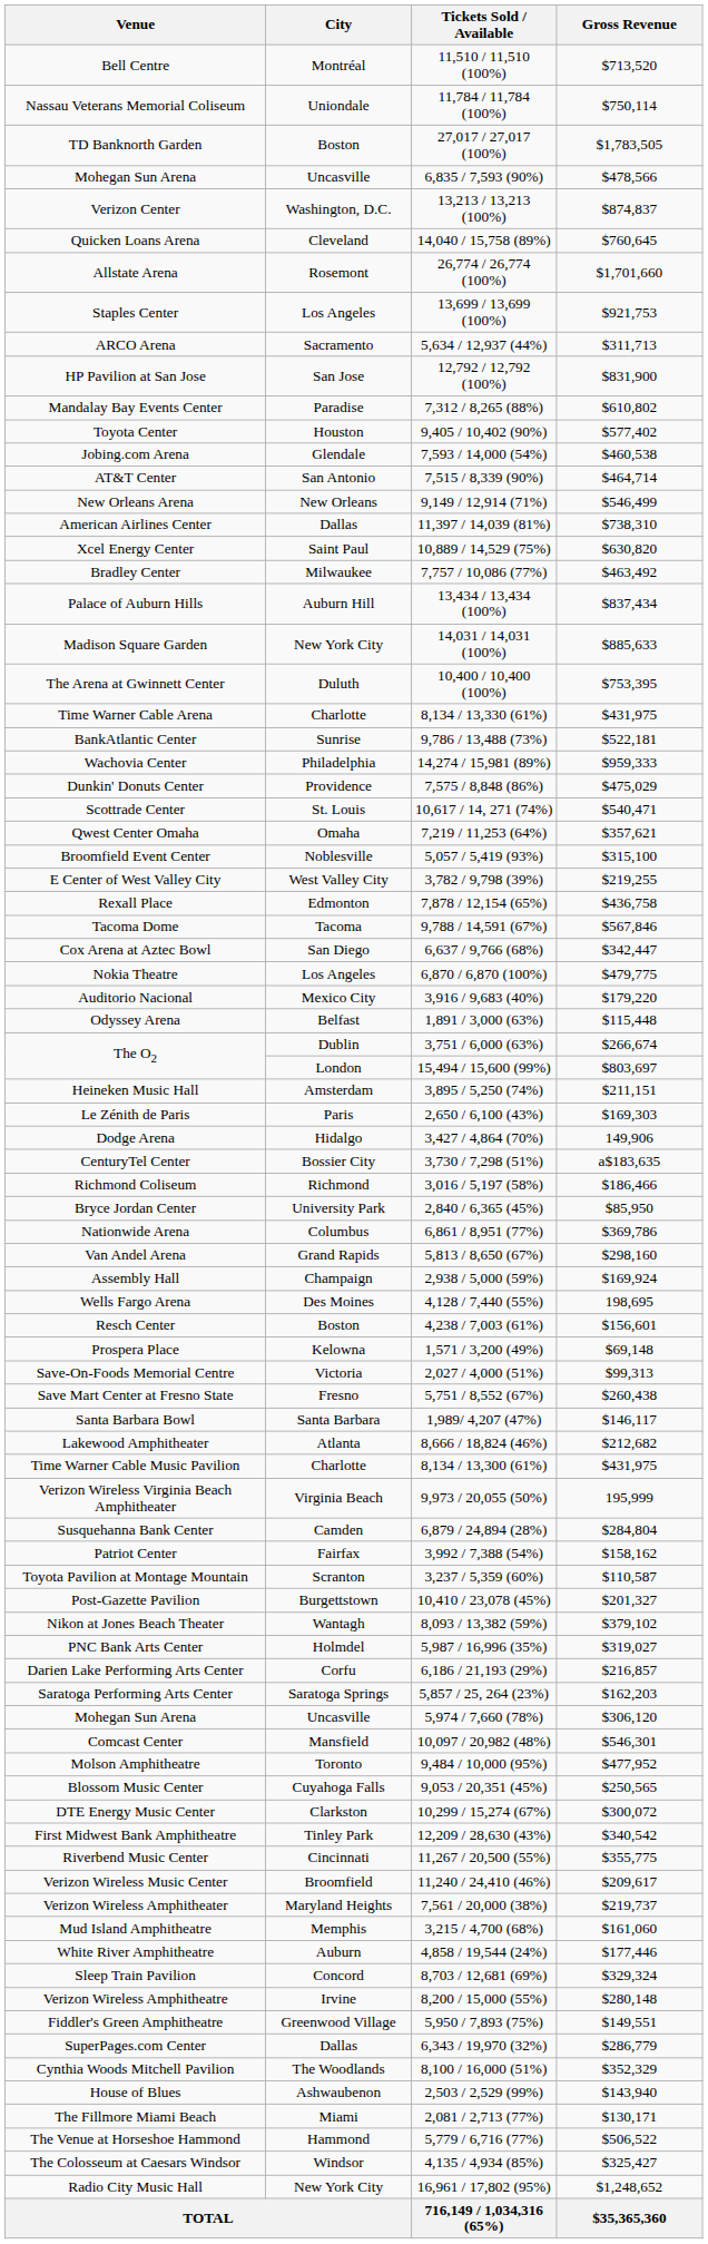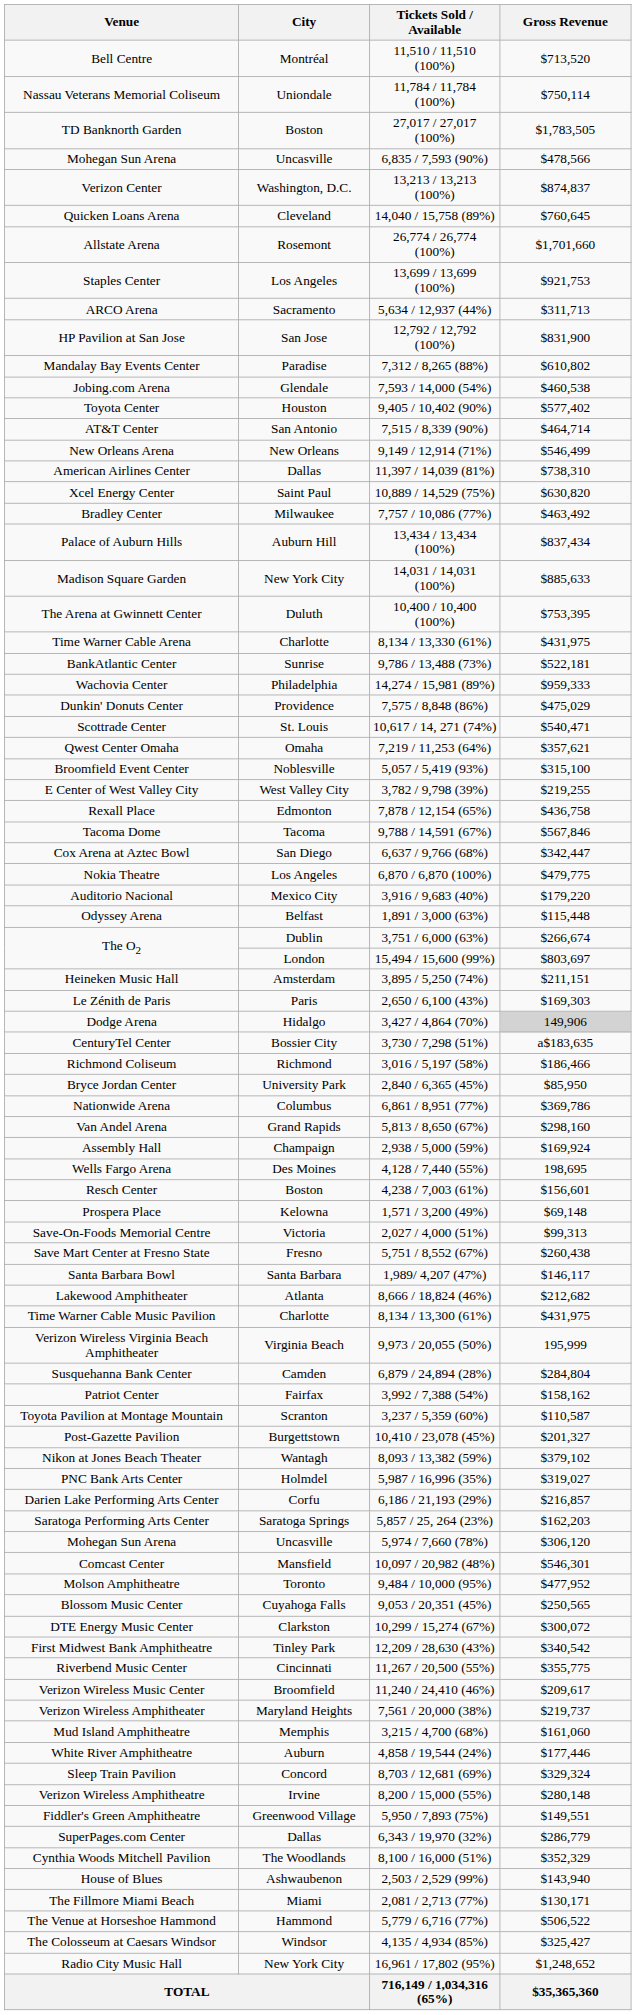 <table class="wikitable" style="text-align:center;">
 <tr>
 <th width="275">Venue</th>
 <th width="150">City</th>
 <th width="150">Tickets Sold / Available</th>
 <th width="150">Gross Revenue</th>
 </tr>
 <tr>
 <td>Bell Centre</td>
 <td>Montréal</td>
 <td>11,510 / 11,510 (100%)</td>
 <td>$713,520</td>
 </tr>
 <tr>
 <td>Nassau Veterans Memorial Coliseum</td>
 <td>Uniondale</td>
 <td>11,784 / 11,784 (100%)</td>
 <td>$750,114</td>
 </tr>
 <tr>
 <td>TD Banknorth Garden</td>
 <td>Boston</td>
 <td>27,017 / 27,017 (100%)</td>
 <td>$1,783,505</td>
 </tr>
 <tr>
 <td>Mohegan Sun Arena</td>
 <td>Uncasville</td>
 <td>6,835 / 7,593 (90%)</td>
 <td>$478,566</td>
 </tr>
 <tr>
 <td>Verizon Center</td>
 <td>Washington, D.C.</td>
 <td>13,213 / 13,213 (100%)</td>
 <td>$874,837</td>
 </tr>
 <tr>
 <td>Quicken Loans Arena</td>
 <td>Cleveland</td>
 <td>14,040 / 15,758 (89%)</td>
 <td>$760,645</td>
 </tr>
 <tr>
 <td>Allstate Arena</td>
 <td>Rosemont</td>
 <td>26,774 / 26,774 (100%)</td>
 <td>$1,701,660</td>
 </tr>
 <tr>
 <td>Staples Center</td>
 <td>Los Angeles</td>
 <td>13,699 / 13,699 (100%)</td>
 <td>$921,753</td>
 </tr>
 <tr>
 <td>ARCO Arena</td>
 <td>Sacramento</td>
 <td>5,634 / 12,937 (44%)</td>
 <td>$311,713</td>
 </tr>
 <tr>
 <td>HP Pavilion at San Jose</td>
 <td>San Jose</td>
 <td>12,792 / 12,792 (100%)</td>
 <td>$831,900</td>
 </tr>
 <tr>
 <td>Mandalay Bay Events Center</td>
 <td>Paradise</td>
 <td>7,312 / 8,265 (88%)</td>
 <td>$610,802</td>
 </tr>
 <tr>
+<td>Jobing.com Arena</td>
+<td>Glendale</td>
+<td>7,593 / 14,000 (54%)</td>
+<td>$460,538</td>
+</tr>
+<tr>
 <td>Toyota Center</td>
 <td>Houston</td>
 <td>9,405 / 10,402 (90%)</td>
 <td>$577,402</td>
-</tr>
-<tr>
-<td>Jobing.com Arena</td>
-<td>Glendale</td>
-<td>7,593 / 14,000 (54%)</td>
-<td>$460,538</td>
 </tr>
 <tr>
 <td>AT&T Center</td>
 <td>San Antonio</td>
 <td>7,515 / 8,339 (90%)</td>
 <td>$464,714</td>
 </tr>
 <tr>
 <td>New Orleans Arena</td>
 <td>New Orleans</td>
 <td>9,149 / 12,914 (71%)</td>
 <td>$546,499</td>
 </tr>
 <tr>
 <td>American Airlines Center</td>
 <td>Dallas</td>
 <td>11,397 / 14,039 (81%)</td>
 <td>$738,310</td>
 </tr>
 <tr>
 <td>Xcel Energy Center</td>
 <td>Saint Paul</td>
 <td>10,889 / 14,529 (75%)</td>
 <td>$630,820</td>
 </tr>
 <tr>
 <td>Bradley Center</td>
 <td>Milwaukee</td>
 <td>7,757 / 10,086 (77%)</td>
 <td>$463,492</td>
 </tr>
 <tr>
 <td>Palace of Auburn Hills</td>
 <td>Auburn Hill</td>
 <td>13,434 / 13,434 (100%)</td>
 <td>$837,434</td>
 </tr>
 <tr>
 <td>Madison Square Garden</td>
 <td>New York City</td>
 <td>14,031 / 14,031 (100%)</td>
 <td>$885,633</td>
 </tr>
 <tr>
 <td>The Arena at Gwinnett Center</td>
 <td>Duluth</td>
 <td>10,400 / 10,400 (100%)</td>
 <td>$753,395</td>
 </tr>
 <tr>
 <td>Time Warner Cable Arena</td>
 <td>Charlotte</td>
 <td>8,134 / 13,330 (61%)</td>
 <td>$431,975</td>
 </tr>
 <tr>
 <td>BankAtlantic Center</td>
 <td>Sunrise</td>
 <td>9,786 / 13,488 (73%)</td>
 <td>$522,181</td>
 </tr>
 <tr>
 <td>Wachovia Center</td>
 <td>Philadelphia</td>
 <td>14,274 / 15,981 (89%)</td>
 <td>$959,333</td>
 </tr>
 <tr>
 <td>Dunkin' Donuts Center</td>
 <td>Providence</td>
 <td>7,575 / 8,848 (86%)</td>
 <td>$475,029</td>
 </tr>
 <tr>
 <td>Scottrade Center</td>
 <td>St. Louis</td>
 <td>10,617 / 14, 271 (74%)</td>
 <td>$540,471</td>
 </tr>
 <tr>
 <td>Qwest Center Omaha</td>
 <td>Omaha</td>
 <td>7,219 / 11,253 (64%)</td>
 <td>$357,621</td>
 </tr>
 <tr>
 <td>Broomfield Event Center</td>
 <td>Noblesville</td>
 <td>5,057 / 5,419 (93%)</td>
 <td>$315,100</td>
 </tr>
 <tr>
 <td>E Center of West Valley City</td>
 <td>West Valley City</td>
 <td>3,782 / 9,798 (39%)</td>
 <td>$219,255</td>
 </tr>
 <tr>
 <td>Rexall Place</td>
 <td>Edmonton</td>
 <td>7,878 / 12,154 (65%)</td>
 <td>$436,758</td>
 </tr>
 <tr>
 <td>Tacoma Dome</td>
 <td>Tacoma</td>
 <td>9,788 / 14,591 (67%)</td>
 <td>$567,846</td>
 </tr>
 <tr>
 <td>Cox Arena at Aztec Bowl</td>
 <td>San Diego</td>
 <td>6,637 / 9,766 (68%)</td>
 <td>$342,447</td>
 </tr>
 <tr>
 <td>Nokia Theatre</td>
 <td>Los Angeles</td>
 <td>6,870 / 6,870 (100%)</td>
 <td>$479,775</td>
 </tr>
 <tr>
 <td>Auditorio Nacional</td>
 <td>Mexico City</td>
 <td>3,916 / 9,683 (40%)</td>
 <td>$179,220</td>
 </tr>
 <tr>
 <td>Odyssey Arena</td>
 <td>Belfast</td>
 <td>1,891 / 3,000 (63%)</td>
 <td>$115,448</td>
 </tr>
 <tr>
 <td rowspan="2">The O<sub>2</sub></td>
 <td>Dublin</td>
 <td>3,751 / 6,000 (63%)</td>
 <td>$266,674</td>
 </tr>
 <tr>
 <td>London</td>
 <td>15,494 / 15,600 (99%)</td>
 <td>$803,697</td>
 </tr>
 <tr>
 <td>Heineken Music Hall</td>
 <td>Amsterdam</td>
 <td>3,895 / 5,250 (74%)</td>
 <td>$211,151</td>
 </tr>
 <tr>
 <td>Le Zénith de Paris</td>
 <td>Paris</td>
 <td>2,650 / 6,100 (43%)</td>
 <td>$169,303</td>
 </tr>
 <tr>
 <td>Dodge Arena</td>
 <td>Hidalgo</td>
 <td>3,427 / 4,864 (70%)</td>
-<td>149,906</td>
+<td style="background: lightgrey;">149,906</td>
 </tr>
 <tr>
 <td>CenturyTel Center</td>
 <td>Bossier City</td>
 <td>3,730 / 7,298 (51%)</td>
 <td>a$183,635</td>
 </tr>
 <tr>
 <td>Richmond Coliseum</td>
 <td>Richmond</td>
 <td>3,016 / 5,197 (58%)</td>
 <td>$186,466</td>
 </tr>
 <tr>
 <td>Bryce Jordan Center</td>
 <td>University Park</td>
 <td>2,840 / 6,365 (45%)</td>
 <td>$85,950</td>
 </tr>
 <tr>
 <td>Nationwide Arena</td>
 <td>Columbus</td>
 <td>6,861 / 8,951 (77%)</td>
 <td>$369,786</td>
 </tr>
 <tr>
 <td>Van Andel Arena</td>
 <td>Grand Rapids</td>
 <td>5,813 / 8,650 (67%)</td>
 <td>$298,160</td>
 </tr>
 <tr>
 <td>Assembly Hall</td>
 <td>Champaign</td>
 <td>2,938 / 5,000 (59%)</td>
 <td>$169,924</td>
 </tr>
 <tr>
 <td>Wells Fargo Arena</td>
 <td>Des Moines</td>
 <td>4,128 / 7,440 (55%)</td>
 <td>198,695</td>
 </tr>
 <tr>
 <td>Resch Center</td>
 <td>Boston</td>
 <td>4,238 / 7,003 (61%)</td>
 <td>$156,601</td>
 </tr>
 <tr>
 <td>Prospera Place</td>
 <td>Kelowna</td>
 <td>1,571 / 3,200 (49%)</td>
 <td>$69,148</td>
 </tr>
 <tr>
 <td>Save-On-Foods Memorial Centre</td>
 <td>Victoria</td>
 <td>2,027 / 4,000 (51%)</td>
 <td>$99,313</td>
 </tr>
 <tr>
 <td>Save Mart Center at Fresno State</td>
 <td>Fresno</td>
 <td>5,751 / 8,552 (67%)</td>
 <td>$260,438</td>
 </tr>
 <tr>
 <td>Santa Barbara Bowl</td>
 <td>Santa Barbara</td>
 <td>1,989/ 4,207 (47%)</td>
 <td>$146,117</td>
 </tr>
 <tr>
 <td>Lakewood Amphitheater</td>
 <td>Atlanta</td>
 <td>8,666 / 18,824 (46%)</td>
 <td>$212,682</td>
 </tr>
 <tr>
 <td>Time Warner Cable Music Pavilion</td>
 <td>Charlotte</td>
 <td>8,134 / 13,300 (61%)</td>
 <td>$431,975</td>
 </tr>
 <tr>
 <td>Verizon Wireless Virginia Beach Amphitheater</td>
 <td>Virginia Beach</td>
 <td>9,973 / 20,055 (50%)</td>
 <td>195,999</td>
 </tr>
 <tr>
 <td>Susquehanna Bank Center</td>
 <td>Camden</td>
 <td>6,879 / 24,894  (28%)</td>
 <td>$284,804</td>
 </tr>
 <tr>
 <td>Patriot Center</td>
 <td>Fairfax</td>
 <td>3,992 / 7,388 (54%)</td>
 <td>$158,162</td>
 </tr>
 <tr>
 <td>Toyota Pavilion at Montage Mountain</td>
 <td>Scranton</td>
 <td>3,237 / 5,359 (60%)</td>
 <td>$110,587</td>
 </tr>
 <tr>
 <td>Post-Gazette Pavilion</td>
 <td>Burgettstown</td>
 <td>10,410 / 23,078 (45%)</td>
 <td>$201,327</td>
 </tr>
 <tr>
 <td>Nikon at Jones Beach Theater</td>
 <td>Wantagh</td>
 <td>8,093 / 13,382 (59%)</td>
 <td>$379,102</td>
 </tr>
 <tr>
 <td>PNC Bank Arts Center</td>
 <td>Holmdel</td>
 <td>5,987 / 16,996 (35%)</td>
 <td>$319,027</td>
 </tr>
 <tr>
 <td>Darien Lake Performing Arts Center</td>
 <td>Corfu</td>
 <td>6,186 / 21,193 (29%)</td>
 <td>$216,857</td>
 </tr>
 <tr>
 <td>Saratoga Performing Arts Center</td>
 <td>Saratoga Springs</td>
 <td>5,857 / 25, 264 (23%)</td>
 <td>$162,203</td>
 </tr>
 <tr>
 <td>Mohegan Sun Arena</td>
 <td>Uncasville</td>
 <td>5,974 / 7,660 (78%)</td>
 <td>$306,120</td>
 </tr>
 <tr>
 <td>Comcast Center</td>
 <td>Mansfield</td>
 <td>10,097 / 20,982 (48%)</td>
 <td>$546,301</td>
 </tr>
 <tr>
 <td>Molson Amphitheatre</td>
 <td>Toronto</td>
 <td>9,484 / 10,000 (95%)</td>
 <td>$477,952</td>
 </tr>
 <tr>
 <td>Blossom Music Center</td>
 <td>Cuyahoga Falls</td>
 <td>9,053 / 20,351 (45%)</td>
 <td>$250,565</td>
 </tr>
 <tr>
 <td>DTE Energy Music Center</td>
 <td>Clarkston</td>
 <td>10,299 / 15,274 (67%)</td>
 <td>$300,072</td>
 </tr>
 <tr>
 <td>First Midwest Bank Amphitheatre</td>
 <td>Tinley Park</td>
 <td>12,209 / 28,630 (43%)</td>
 <td>$340,542</td>
 </tr>
 <tr>
 <td>Riverbend Music Center</td>
 <td>Cincinnati</td>
 <td>11,267 / 20,500 (55%)</td>
 <td>$355,775</td>
 </tr>
 <tr>
 <td>Verizon Wireless Music Center</td>
 <td>Broomfield</td>
 <td>11,240 / 24,410 (46%)</td>
 <td>$209,617</td>
 </tr>
 <tr>
 <td>Verizon Wireless Amphitheater</td>
 <td>Maryland Heights</td>
 <td>7,561 / 20,000  (38%)</td>
 <td>$219,737</td>
 </tr>
 <tr>
 <td>Mud Island Amphitheatre</td>
 <td>Memphis</td>
 <td>3,215 / 4,700  (68%)</td>
 <td>$161,060</td>
 </tr>
 <tr>
 <td>White River Amphitheatre</td>
 <td>Auburn</td>
 <td>4,858 / 19,544 (24%)</td>
 <td>$177,446</td>
 </tr>
 <tr>
 <td>Sleep Train Pavilion</td>
 <td>Concord</td>
 <td>8,703 / 12,681 (69%)</td>
 <td>$329,324</td>
 </tr>
 <tr>
 <td>Verizon Wireless Amphitheatre</td>
 <td>Irvine</td>
 <td>8,200 / 15,000 (55%)</td>
 <td>$280,148</td>
 </tr>
 <tr>
 <td>Fiddler's Green Amphitheatre</td>
 <td>Greenwood Village</td>
 <td>5,950 / 7,893 (75%)</td>
 <td>$149,551</td>
 </tr>
 <tr>
 <td>SuperPages.com Center</td>
 <td>Dallas</td>
 <td>6,343 / 19,970 (32%)</td>
 <td>$286,779</td>
 </tr>
 <tr>
 <td>Cynthia Woods Mitchell Pavilion</td>
 <td>The Woodlands</td>
 <td>8,100 / 16,000 (51%)</td>
 <td>$352,329</td>
 </tr>
 <tr>
 <td>House of Blues</td>
 <td>Ashwaubenon</td>
 <td>2,503 / 2,529 (99%)</td>
 <td>$143,940</td>
 </tr>
 <tr>
 <td>The Fillmore Miami Beach</td>
 <td>Miami</td>
 <td>2,081 / 2,713 (77%)</td>
 <td>$130,171</td>
 </tr>
 <tr>
 <td>The Venue at Horseshoe Hammond</td>
 <td>Hammond</td>
 <td>5,779 / 6,716 (77%)</td>
 <td>$506,522</td>
 </tr>
 <tr>
 <td>The Colosseum at Caesars Windsor</td>
 <td>Windsor</td>
 <td>4,135 / 4,934 (85%)</td>
 <td>$325,427</td>
 </tr>
 <tr>
 <td>Radio City Music Hall</td>
 <td>New York City</td>
 <td>16,961 / 17,802 (95%)</td>
 <td>$1,248,652</td>
 </tr>
 <tr>
 <th colspan="2">TOTAL</th>
 <th>716,149 / 1,034,316 (65%)</th>
 <th>$35,365,360</th>
 </tr>
 </table>
